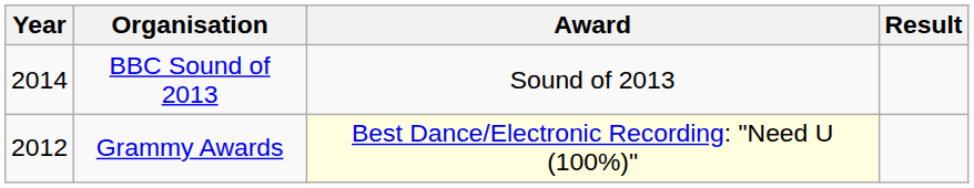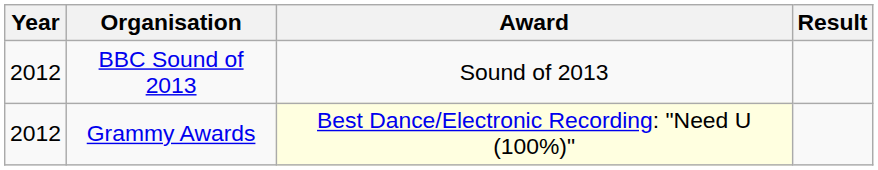 <table class="wikitable plainrowheaders" style="text-align:center;">
 <tr>
 <th>Year</th>
 <th>Organisation</th>
 <th>Award</th>
 <th>Result</th>
 </tr>
 <tr>
-<td>2014</td>
+<td>2012</td>
 <td><a href='#'>BBC Sound of 2013</a></td>
 <td>Sound of 2013</td>
 <td></td>
 </tr>
 <tr>
 <td>2012</td>
 <td><a href='#'>Grammy Awards</a></td>
 <td style="background: lightyellow;"><a href='#'>Best Dance/Electronic Recording</a>: "Need U (100%)"</td>
 <td></td>
 </tr>
 </table>
